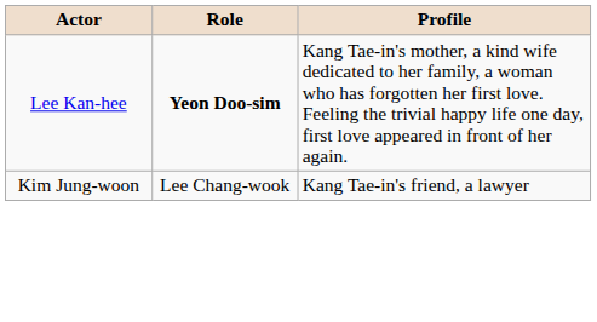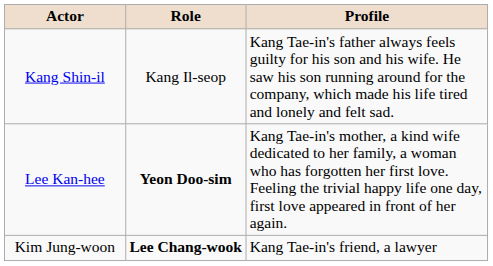 <table class="wikitable" width="80%" style="text-align:center">
 <tr style="background:#EFDECD; color:black" align=center>
 <td width="25%"><strong>Actor</strong></td>
 <td width="25%"><strong>Role</strong></td>
 <td><strong>Profile</strong></td>
+</tr>
+<tr>
+<td><a href='#'>Kang Shin-il</a></td>
+<td>Kang Il-seop</td>
+<td align=left>Kang Tae-in's father always feels guilty for his son and his wife. He saw his son running around for the company, which made his life tired and lonely and felt sad.</td>
 </tr>
 <tr>
 <td><a href='#'>Lee Kan-hee</a></td>
 <td><strong>Yeon Doo-sim</strong></td>
 <td align=left>Kang Tae-in's mother, a kind wife dedicated to her family, a woman who has forgotten her first love. Feeling the trivial happy life one day, first love appeared in front of her again.</td>
 </tr>
 <tr>
 <td>Kim Jung-woon</td>
-<td>Lee Chang-wook</td>
+<td><strong>Lee Chang-wook</strong></td>
 <td align=left>Kang Tae-in's friend, a lawyer</td>
 </tr>
 </table>
